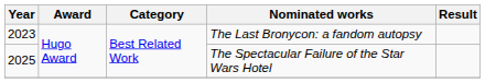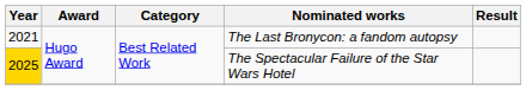 <table class="wikitable sortable">
 <tr>
 <th>Year</th>
 <th>Award</th>
 <th>Category</th>
 <th>Nominated works</th>
 <th>Result</th>
 </tr>
 <tr>
-<td>2023</td>
+<td>2021</td>
 <td rowspan="2"><a href='#'>Hugo Award</a></td>
 <td rowspan="2"><a href='#'>Best Related Work</a></td>
 <td><em>The Last Bronycon: a fandom autopsy</em></td>
 <td></td>
 </tr>
 <tr>
-<td>2025</td>
+<td style="background: gold;">2025</td>
 <td><em>The Spectacular Failure of the Star Wars Hotel</em></td>
 <td></td>
 </tr>
 <tr>
 </tr>
 </table>
